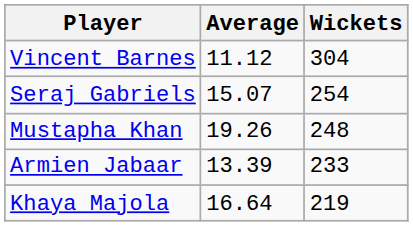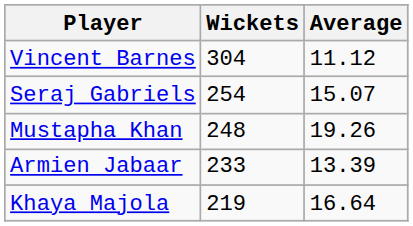 <table class="wikitable sortable plainrowheaders">
 <tr>
 <th scope="col">Player</th>
+<th scope="col">Wickets</th>
 <th scope="col">Average</th>
-<th scope="col">Wickets</th>
 </tr>
 <tr>
 <td scope="row"><a href='#'>Vincent Barnes</a></td>
+<td>304</td>
 <td>11.12</td>
-<td>304</td>
 </tr>
 <tr>
 <td scope="row"><a href='#'>Seraj Gabriels</a></td>
+<td>254</td>
 <td>15.07</td>
-<td>254</td>
 </tr>
 <tr>
 <td scope="row"><a href='#'>Mustapha Khan</a></td>
+<td>248</td>
 <td>19.26</td>
-<td>248</td>
 </tr>
 <tr>
 <td scope="row"><a href='#'>Armien Jabaar</a></td>
+<td>233</td>
 <td>13.39</td>
-<td>233</td>
 </tr>
 <tr>
 <td scope="row"><a href='#'>Khaya Majola</a></td>
+<td>219</td>
 <td>16.64</td>
-<td>219</td>
 </tr>
 </table>
